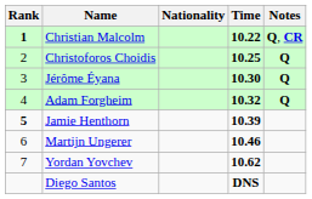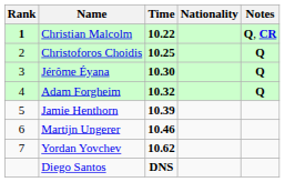 <table class="wikitable sortable" style="text-align:center">
 <tr>
 <th>Rank</th>
 <th>Name</th>
+<th>Time</th>
 <th>Nationality</th>
-<th>Time</th>
 <th>Notes</th>
 </tr>
 <tr bgcolor=ccffcc>
 <td><strong>1</strong></td>
 <td align=left><a href='#'>Christian Malcolm</a></td>
+<td><strong>10.22</strong></td>
 <td align=left></td>
-<td><strong>10.22</strong></td>
 <td><strong>Q</strong>, <strong><a href='#'>CR</a></strong></td>
 </tr>
 <tr bgcolor=ccffcc>
 <td>2</td>
 <td align=left><a href='#'>Christoforos Choidis</a></td>
+<td><strong>10.25</strong></td>
 <td align=left></td>
-<td><strong>10.25</strong></td>
 <td><strong>Q</strong></td>
 </tr>
 <tr bgcolor=ccffcc>
 <td>3</td>
 <td align=left><a href='#'>Jérôme Éyana</a></td>
+<td><strong>10.30</strong></td>
 <td align=left></td>
-<td><strong>10.30</strong></td>
 <td><strong>Q</strong></td>
 </tr>
 <tr bgcolor=ccffcc>
 <td>4</td>
 <td align=left><a href='#'>Adam Forgheim</a></td>
+<td><strong>10.32</strong></td>
 <td align=left></td>
-<td><strong>10.32</strong></td>
 <td><strong>Q</strong></td>
 </tr>
 <tr>
-<td><strong>5</strong></td>
+<td>5</td>
 <td align=left><a href='#'>Jamie Henthorn</a></td>
+<td><strong>10.39</strong></td>
 <td align=left></td>
-<td><strong>10.39</strong></td>
 <td></td>
 </tr>
 <tr>
 <td>6</td>
 <td align=left><a href='#'>Martijn Ungerer</a></td>
+<td><strong>10.46</strong></td>
 <td align=left></td>
-<td><strong>10.46</strong></td>
 <td></td>
 </tr>
 <tr>
 <td>7</td>
 <td align=left><a href='#'>Yordan Yovchev</a></td>
+<td><strong>10.62</strong></td>
 <td align=left></td>
-<td><strong>10.62</strong></td>
 <td></td>
 </tr>
 <tr>
 <td></td>
 <td align=left><a href='#'>Diego Santos</a></td>
+<td><strong>DNS</strong></td>
 <td align=left></td>
-<td><strong>DNS</strong></td>
 <td></td>
 </tr>
 </table>
